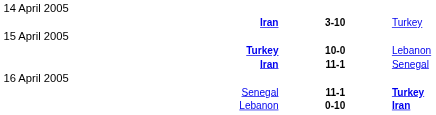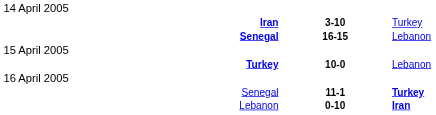 <table width=100% cellspacing=1>
 <tr>
 <th width=25%></th>
 <th width=10%></th>
 <th></th>
 </tr>
 <tr>
 <td>14 April 2005</td>
 </tr>
 <tr style=font-size:90%>
 <td align=right><strong><a href='#'>Iran</a> </strong></td>
 <td align=center><strong>3-10</strong></td>
 <td> <a href='#'>Turkey</a></td>
 </tr>
+<tr style=font-size:90%>
+<td align=right><strong><a href='#'>Senegal</a> </strong></td>
+<td align=center><strong>16-15</strong></td>
+<td> <a href='#'>Lebanon</a></td>
+</tr>
 <tr>
 <td>15 April 2005</td>
 </tr>
 <tr style=font-size:90%>
 <td align=right><strong><a href='#'>Turkey</a> </strong></td>
 <td align=center><strong>10-0</strong></td>
 <td> <a href='#'>Lebanon</a></td>
-</tr>
-<tr style=font-size:90%>
-<td align=right><strong><a href='#'>Iran</a> </strong></td>
-<td align=center><strong>11-1</strong></td>
-<td> <a href='#'>Senegal</a></td>
 </tr>
 <tr>
 <td>16 April 2005</td>
 </tr>
 <tr style=font-size:90%>
 <td align=right><a href='#'>Senegal</a> </td>
 <td align=center><strong>11-1</strong></td>
 <td><strong> <a href='#'>Turkey</a></strong></td>
 </tr>
 <tr style=font-size:90%>
 <td align=right><a href='#'>Lebanon</a> </td>
 <td align=center><strong>0-10</strong></td>
 <td><strong> <a href='#'>Iran</a></strong></td>
 </tr>
 </table>
